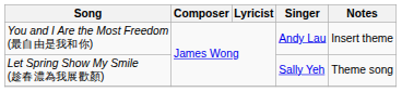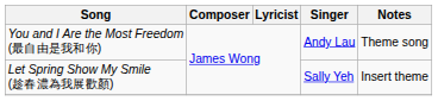 <table class="wikitable">
 <tr>
 <th>Song</th>
 <th>Composer</th>
 <th>Lyricist</th>
 <th>Singer</th>
 <th>Notes</th>
 </tr>
 <tr>
 <td><em>You and I Are the Most Freedom</em><br> (最自由是我和你)</td>
 <td rowspan=2 colspan=2><a href='#'>James Wong</a></td>
 <td><a href='#'>Andy Lau</a></td>
-<td>Insert theme</td>
+<td>Theme song</td>
 </tr>
 <tr>
 <td><em>Let Spring Show My Smile</em><br>(趁春濃為我展歡顏)</td>
 <td><a href='#'>Sally Yeh</a></td>
-<td>Theme song</td>
+<td>Insert theme</td>
 </tr>
 <tr>
 </tr>
 </table>
